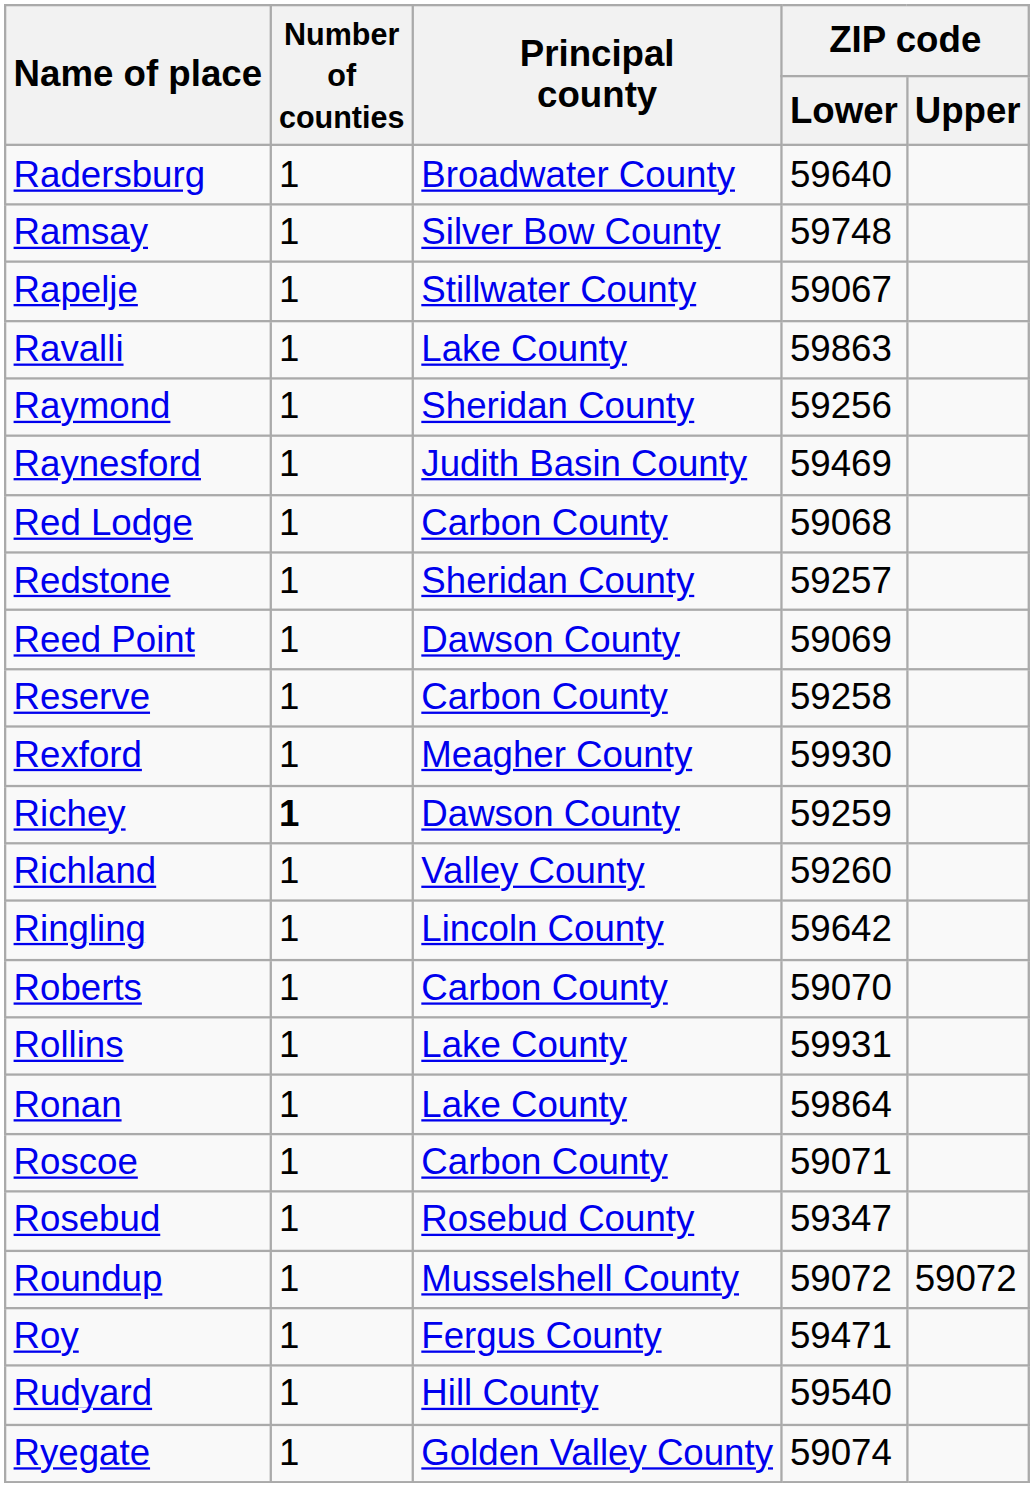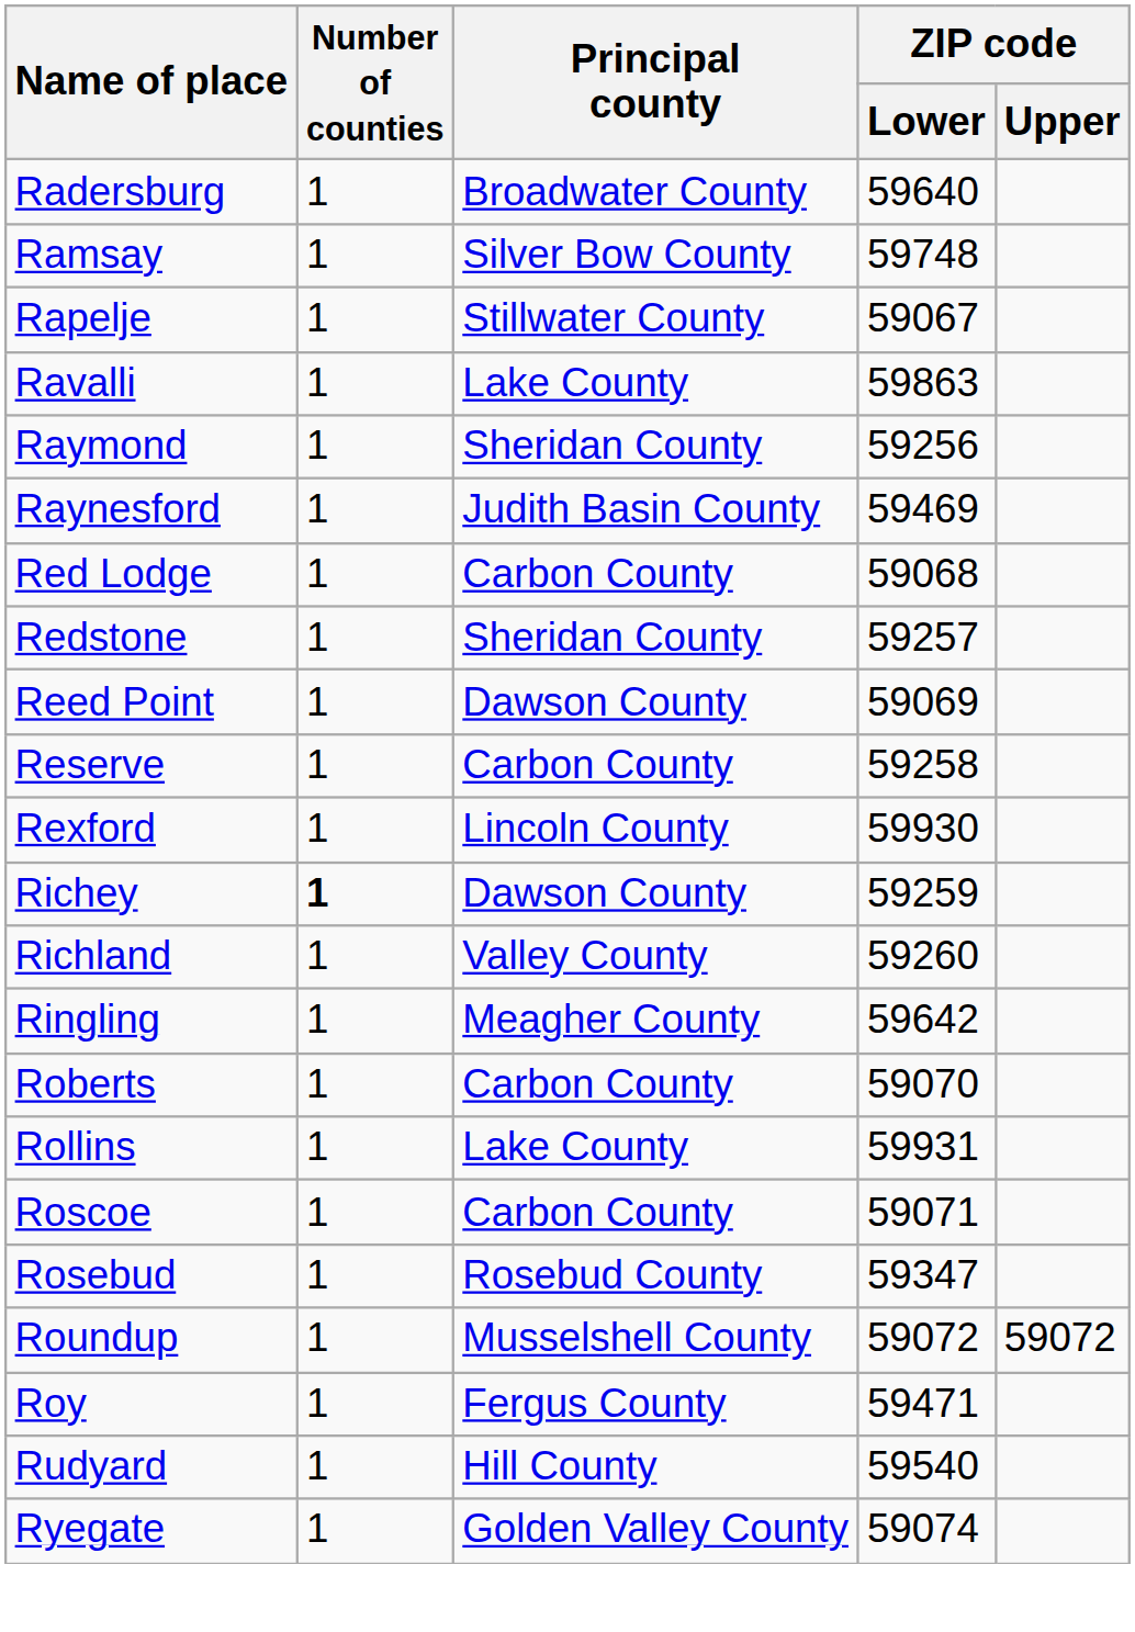 <table class=wikitable>
 <tr>
 <th rowspan=2>Name of place</th>
 <th rowspan=2><small>Number <br>of<br>counties</small></th>
 <th rowspan=2>Principal <br> county</th>
 <th colspan=2>ZIP code</th>
 </tr>
 <tr>
 <th>Lower</th>
 <th>Upper</th>
 </tr>
 <tr>
 <td><a href='#'>Radersburg</a></td>
 <td>1</td>
 <td><a href='#'>Broadwater County</a></td>
 <td>59640</td>
 <td></td>
 </tr>
 <tr>
 <td><a href='#'>Ramsay</a></td>
 <td>1</td>
 <td><a href='#'>Silver Bow County</a></td>
 <td>59748</td>
 <td></td>
 </tr>
 <tr>
 <td><a href='#'>Rapelje</a></td>
 <td>1</td>
 <td><a href='#'>Stillwater County</a></td>
 <td>59067</td>
 <td></td>
 </tr>
 <tr>
 <td><a href='#'>Ravalli</a></td>
 <td>1</td>
 <td><a href='#'>Lake County</a></td>
 <td>59863</td>
 <td></td>
 </tr>
 <tr>
 <td><a href='#'>Raymond</a></td>
 <td>1</td>
 <td><a href='#'>Sheridan County</a></td>
 <td>59256</td>
 <td></td>
 </tr>
 <tr>
 <td><a href='#'>Raynesford</a></td>
 <td>1</td>
 <td><a href='#'>Judith Basin County</a></td>
 <td>59469</td>
 <td></td>
 </tr>
 <tr>
 <td><a href='#'>Red Lodge</a></td>
 <td>1</td>
 <td><a href='#'>Carbon County</a></td>
 <td>59068</td>
 <td></td>
 </tr>
 <tr>
 <td><a href='#'>Redstone</a></td>
 <td>1</td>
 <td><a href='#'>Sheridan County</a></td>
 <td>59257</td>
 <td></td>
 </tr>
 <tr>
 <td><a href='#'>Reed Point</a></td>
 <td>1</td>
 <td><a href='#'>Dawson County</a></td>
 <td>59069</td>
 <td></td>
 </tr>
 <tr>
 <td><a href='#'>Reserve</a></td>
 <td>1</td>
 <td><a href='#'>Carbon County</a></td>
 <td>59258</td>
 <td></td>
 </tr>
 <tr>
 <td><a href='#'>Rexford</a></td>
 <td>1</td>
-<td><a href='#'>Meagher County</a></td>
+<td><a href='#'>Lincoln County</a></td>
 <td>59930</td>
 <td></td>
 </tr>
 <tr>
 <td><a href='#'>Richey</a></td>
 <td><strong>1</strong></td>
 <td><a href='#'>Dawson County</a></td>
 <td>59259</td>
 <td></td>
 </tr>
 <tr>
 <td><a href='#'>Richland</a></td>
 <td>1</td>
 <td><a href='#'>Valley County</a></td>
 <td>59260</td>
 <td></td>
 </tr>
 <tr>
 <td><a href='#'>Ringling</a></td>
 <td>1</td>
-<td><a href='#'>Lincoln County</a></td>
+<td><a href='#'>Meagher County</a></td>
 <td>59642</td>
 <td></td>
 </tr>
 <tr>
 <td><a href='#'>Roberts</a></td>
 <td>1</td>
 <td><a href='#'>Carbon County</a></td>
 <td>59070</td>
 <td></td>
 </tr>
 <tr>
 <td><a href='#'>Rollins</a></td>
 <td>1</td>
 <td><a href='#'>Lake County</a></td>
 <td>59931</td>
-<td></td>
-</tr>
-<tr>
-<td><a href='#'>Ronan</a></td>
-<td>1</td>
-<td><a href='#'>Lake County</a></td>
-<td>59864</td>
 <td></td>
 </tr>
 <tr>
 <td><a href='#'>Roscoe</a></td>
 <td>1</td>
 <td><a href='#'>Carbon County</a></td>
 <td>59071</td>
 <td></td>
 </tr>
 <tr>
 <td><a href='#'>Rosebud</a></td>
 <td>1</td>
 <td><a href='#'>Rosebud County</a></td>
 <td>59347</td>
 <td></td>
 </tr>
 <tr>
 <td><a href='#'>Roundup</a></td>
 <td>1</td>
 <td><a href='#'>Musselshell County</a></td>
 <td>59072</td>
 <td>59072</td>
 </tr>
 <tr>
 <td><a href='#'>Roy</a></td>
 <td>1</td>
 <td><a href='#'>Fergus County</a></td>
 <td>59471</td>
 <td></td>
 </tr>
 <tr>
 <td><a href='#'>Rudyard</a></td>
 <td>1</td>
 <td><a href='#'>Hill County</a></td>
 <td>59540</td>
 <td></td>
 </tr>
 <tr>
 <td><a href='#'>Ryegate</a></td>
 <td>1</td>
 <td><a href='#'>Golden Valley County</a></td>
 <td>59074</td>
 <td></td>
 </tr>
 </table>
